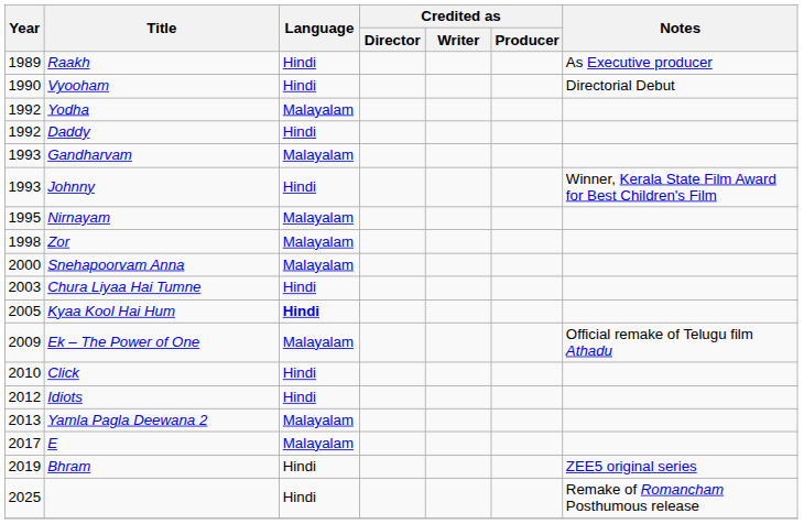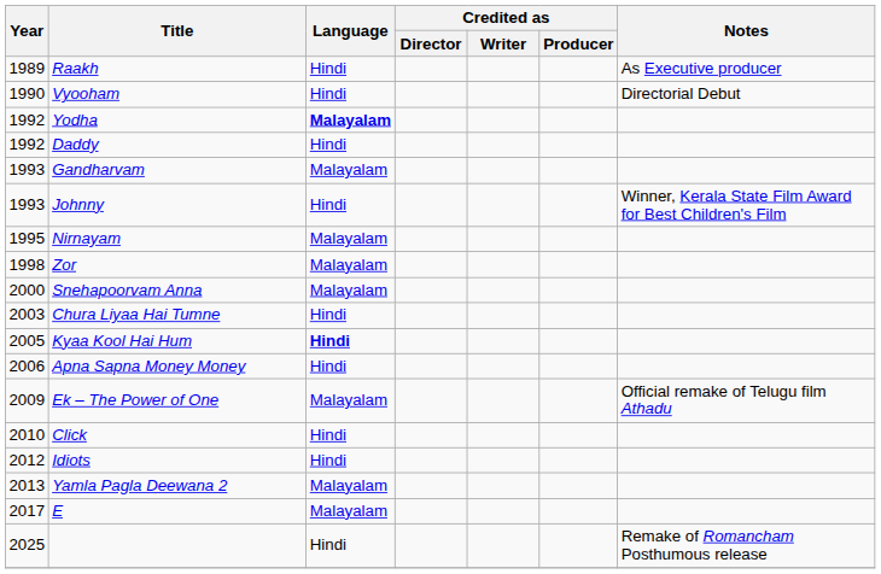 <table class="wikitable sortable">
 <tr>
 <th rowspan="2" style="width:35px;">Year</th>
 <th rowspan="2" style="width:250px;">Title</th>
 <th rowspan="2" style="text-align:center; width:80px;">Language</th>
 <th colspan="3" style="width:195px;">Credited as</th>
 <th rowspan="2"  style="text-align:center; width:250px;" class="unsortable">Notes</th>
 </tr>
 <tr>
 <th style="width:65px;">Director</th>
 <th width=65>Writer</th>
 <th width=65>Producer</th>
 </tr>
 <tr>
 <td>1989</td>
 <td><em><a href='#'>Raakh</a></em></td>
 <td><a href='#'>Hindi</a></td>
 <td style="text-align:center;"></td>
 <td style="text-align:center;"></td>
 <td style="text-align:center;"></td>
 <td>As <a href='#'>Executive producer</a></td>
 </tr>
 <tr>
 <td>1990</td>
 <td><em><a href='#'>Vyooham</a></em></td>
 <td><a href='#'>Hindi</a></td>
 <td style="text-align:center;"></td>
 <td style="text-align:center;"></td>
 <td style="text-align:center;"></td>
 <td>Directorial Debut</td>
 </tr>
 <tr>
 <td>1992</td>
 <td><em><a href='#'>Yodha</a></em></td>
-<td><a href='#'>Malayalam</a></td>
+<td><strong><a href='#'>Malayalam</a></strong></td>
 <td style="text-align:center;"></td>
 <td style="text-align:center;"></td>
 <td style="text-align:center;"></td>
 <td></td>
 </tr>
 <tr>
 <td>1992</td>
 <td><em><a href='#'>Daddy</a></em></td>
 <td><a href='#'>Hindi</a></td>
 <td style="text-align:center;"></td>
 <td style="text-align:center;"></td>
 <td style="text-align:center;"></td>
 <td></td>
 </tr>
 <tr>
 <td>1993</td>
 <td><em><a href='#'>Gandharvam</a></em></td>
 <td><a href='#'>Malayalam</a></td>
 <td style="text-align:center;"></td>
 <td style="text-align:center;"></td>
 <td style="text-align:center;"></td>
 <td></td>
 </tr>
 <tr>
 <td>1993</td>
 <td><em><a href='#'>Johnny</a></em></td>
 <td><a href='#'>Hindi</a></td>
 <td style="text-align:center;"></td>
 <td style="text-align:center;"></td>
 <td style="text-align:center;"></td>
 <td>Winner, <a href='#'>Kerala State Film Award for Best Children's Film</a></td>
 </tr>
 <tr>
 <td>1995</td>
 <td><em><a href='#'>Nirnayam</a></em></td>
 <td><a href='#'>Malayalam</a></td>
 <td style="text-align:center;"></td>
 <td style="text-align:center;"></td>
 <td style="text-align:center;"></td>
 <td></td>
 </tr>
 <tr>
 <td>1998</td>
 <td><em><a href='#'>Zor</a></em></td>
 <td><a href='#'>Malayalam</a></td>
 <td style="text-align:center;"></td>
 <td style="text-align:center;"></td>
 <td style="text-align:center;"></td>
 <td></td>
 </tr>
 <tr>
 <td>2000</td>
 <td><em><a href='#'>Snehapoorvam Anna</a></em></td>
 <td><a href='#'>Malayalam</a></td>
 <td style="text-align:center;"></td>
 <td style="text-align:center;"></td>
 <td style="text-align:center;"></td>
 <td></td>
 </tr>
 <tr>
 <td>2003</td>
 <td><em><a href='#'>Chura Liyaa Hai Tumne</a></em></td>
 <td><a href='#'>Hindi</a></td>
 <td style="text-align:center;"></td>
 <td style="text-align:center;"></td>
 <td style="text-align:center;"></td>
 <td></td>
 </tr>
 <tr>
 <td>2005</td>
 <td><em><a href='#'>Kyaa Kool Hai Hum</a></em></td>
 <td><strong><a href='#'>Hindi</a></strong></td>
 <td style="text-align:center;"></td>
 <td style="text-align:center;"></td>
 <td style="text-align:center;"></td>
 <td></td>
 </tr>
 <tr>
+<td>2006</td>
+<td><em><a href='#'>Apna Sapna Money Money</a></em></td>
+<td><a href='#'>Hindi</a></td>
+<td style="text-align:center;"></td>
+<td style="text-align:center;"></td>
+<td style="text-align:center;"></td>
+<td></td>
+</tr>
+<tr>
 <td>2009</td>
 <td><em><a href='#'>Ek – The Power of One</a></em></td>
 <td><a href='#'>Malayalam</a></td>
 <td style="text-align:center;"></td>
 <td style="text-align:center;"></td>
 <td style="text-align:center;"></td>
 <td>Official remake of Telugu film <em><a href='#'>Athadu</a></em></td>
 </tr>
 <tr>
 <td>2010</td>
 <td><em><a href='#'>Click</a></em></td>
 <td><a href='#'>Hindi</a></td>
 <td style="text-align:center;"></td>
 <td style="text-align:center;"></td>
 <td style="text-align:center;"></td>
 <td></td>
 </tr>
 <tr>
 <td>2012</td>
 <td><em><a href='#'>Idiots</a></em></td>
 <td><a href='#'>Hindi</a></td>
 <td style="text-align:center;"></td>
 <td style="text-align:center;"></td>
 <td style="text-align:center;"></td>
 <td></td>
 </tr>
 <tr>
 <td>2013</td>
 <td><em><a href='#'>Yamla Pagla Deewana 2</a></em></td>
 <td><a href='#'>Malayalam</a></td>
 <td style="text-align:center;"></td>
 <td style="text-align:center;"></td>
 <td style="text-align:center;"></td>
 <td></td>
 </tr>
 <tr>
 <td>2017</td>
 <td><em><a href='#'>E</a></em></td>
 <td><a href='#'>Malayalam</a></td>
 <td style="text-align:center;"></td>
 <td style="text-align:center;"></td>
 <td style="text-align:center;"></td>
 <td></td>
 </tr>
 <tr>
-<td>2019</td>
-<td><em><a href='#'>Bhram</a></em></td>
-<td>Hindi</td>
-<td style="text-align:center;"></td>
-<td style="text-align:center;"></td>
-<td style="text-align:center;"></td>
-<td><a href='#'>ZEE5 original series</a></td>
-</tr>
-<tr>
 <td>2025</td>
 <td></td>
 <td>Hindi</td>
 <td style="text-align:center;"></td>
 <td style="text-align:center;"></td>
 <td style="text-align:center;"></td>
 <td>Remake of <em><a href='#'>Romancham</a></em> <br> Posthumous release</td>
 </tr>
 <tr>
 </tr>
 </table>
